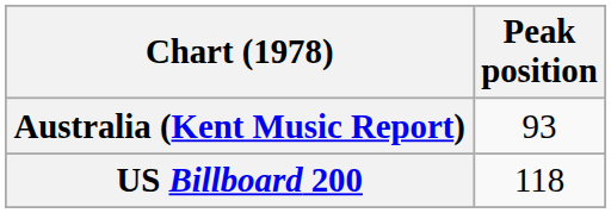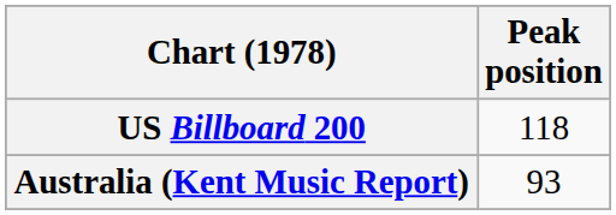 <table class="wikitable plainrowheaders" style="text-align:center">
 <tr>
 <th scope="col">Chart (1978)</th>
 <th scope="col">Peak<br>position</th>
 </tr>
 <tr>
+<th scope="row">US <a href='#'><em>Billboard</em> 200</a></th>
+<td>118</td>
+</tr>
+<tr>
 <th scope="row">Australia (<a href='#'>Kent Music Report</a>)</th>
 <td align="center">93</td>
 </tr>
-<tr>
-<th scope="row">US <a href='#'><em>Billboard</em> 200</a></th>
-<td>118</td>
-</tr>
 </table>
